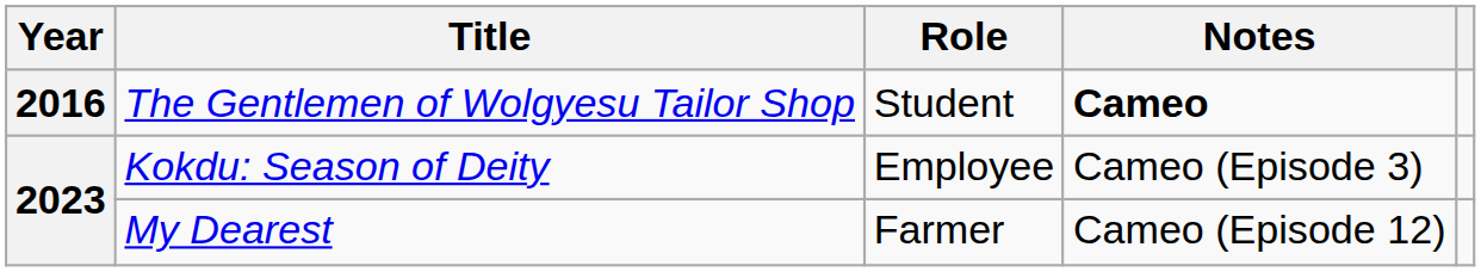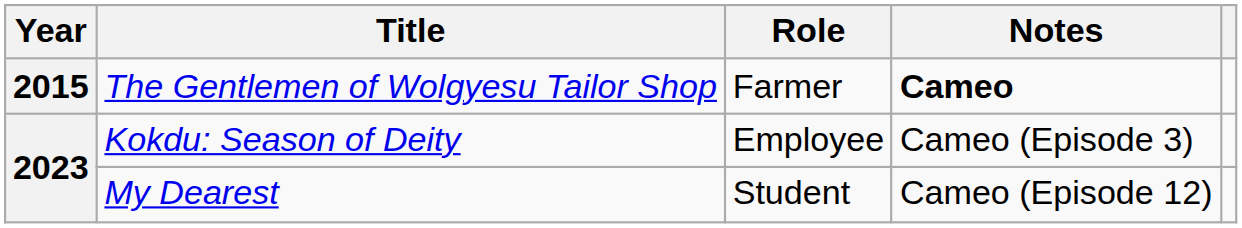 <table class="wikitable plainrowheaders sortable">
 <tr>
 <th scope="col">Year</th>
 <th scope="col">Title</th>
 <th scope="col">Role</th>
 <th scope="col">Notes</th>
 <th scope="col" class="unsortable"></th>
 </tr>
 <tr>
-<th scope="row">2016</th>
+<th scope="row">2015</th>
 <td><em><a href='#'>The Gentlemen of Wolgyesu Tailor Shop</a></em></td>
-<td>Student</td>
+<td>Farmer</td>
 <td><strong>Cameo</strong></td>
 <td style="text-align:center"></td>
 </tr>
 <tr>
 <th scope="row"  rowspan="2">2023</th>
 <td><em><a href='#'>Kokdu: Season of Deity</a></em></td>
 <td>Employee</td>
 <td>Cameo (Episode 3)</td>
 <td style="text-align:center"></td>
 </tr>
 <tr>
 <td><em><a href='#'>My Dearest</a></em></td>
-<td>Farmer</td>
+<td>Student</td>
 <td>Cameo (Episode 12)</td>
 <td style="text-align:center"></td>
 </tr>
 </table>
